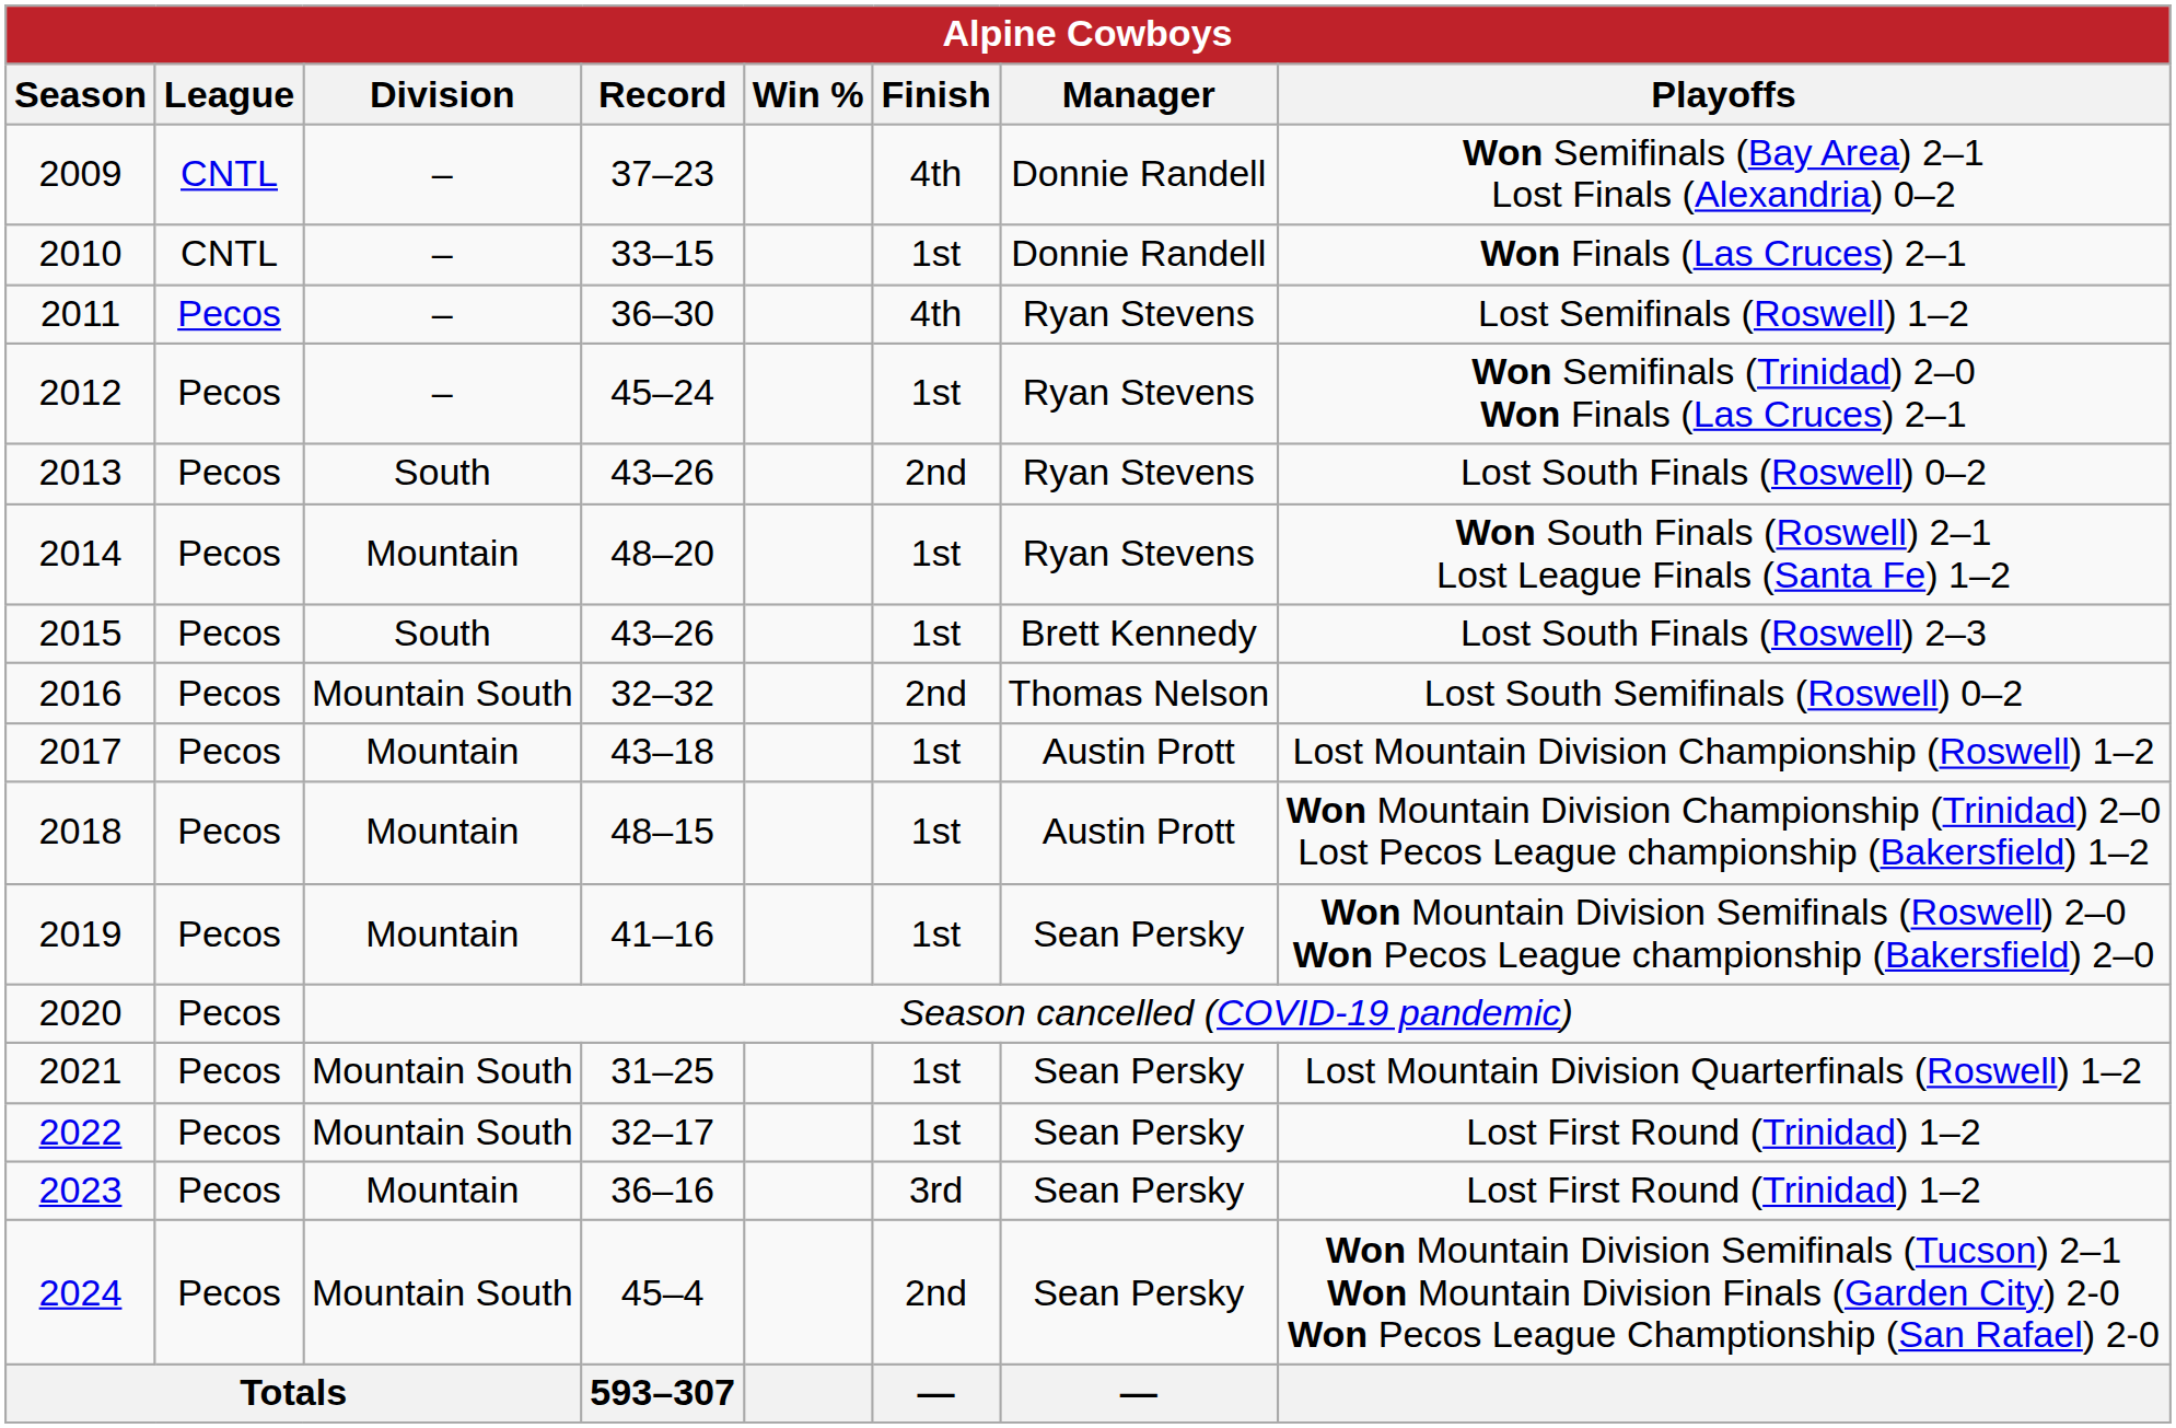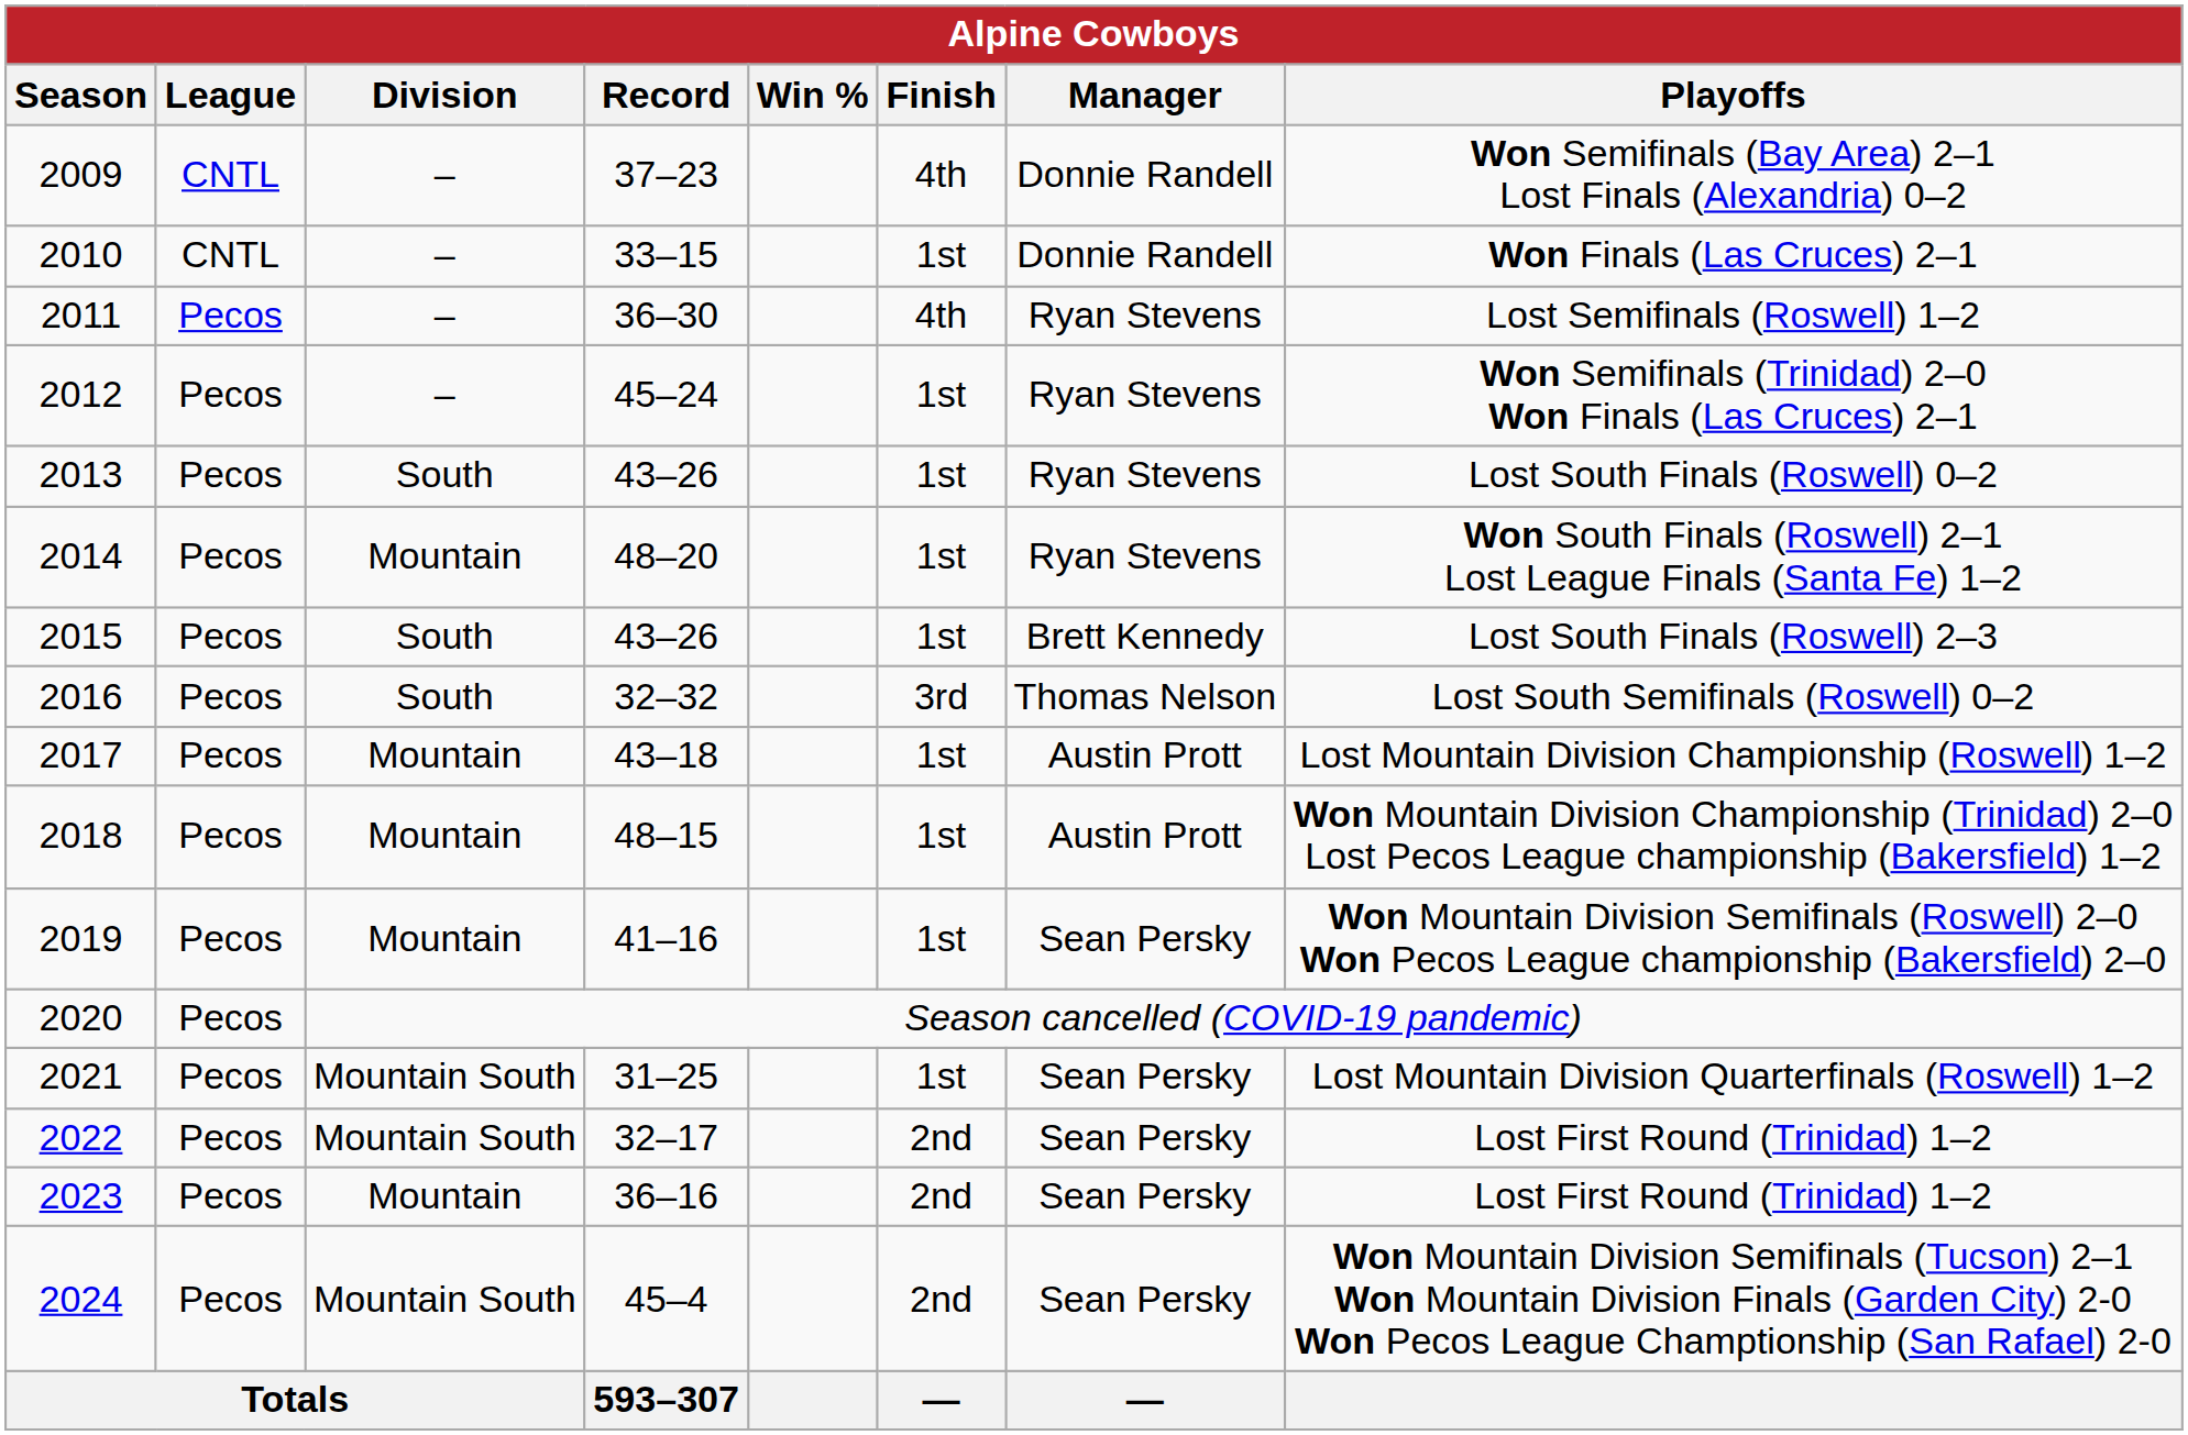 <table class="wikitable">
 <tr>
 <th colspan="8" style="background:#bf222a;color: white">Alpine Cowboys</th>
 </tr>
 <tr>
 <th>Season</th>
 <th>League</th>
 <th>Division</th>
 <th>Record</th>
 <th>Win %</th>
 <th>Finish</th>
 <th>Manager</th>
 <th>Playoffs</th>
 </tr>
 <tr align="center">
 <td>2009</td>
 <td><a href='#'>CNTL</a></td>
 <td>–</td>
 <td>37–23</td>
 <td></td>
 <td>4th</td>
 <td>Donnie Randell</td>
 <td><strong>Won</strong> Semifinals (<a href='#'>Bay Area</a>) 2–1 <br> Lost Finals (<a href='#'>Alexandria</a>) 0–2</td>
 </tr>
 <tr align="center">
 <td>2010</td>
 <td>CNTL</td>
 <td>–</td>
 <td>33–15</td>
 <td></td>
 <td>1st</td>
 <td>Donnie Randell</td>
 <td><strong>Won</strong> Finals (<a href='#'>Las Cruces</a>) 2–1</td>
 </tr>
 <tr align="center">
 <td>2011</td>
 <td><a href='#'>Pecos</a></td>
 <td>–</td>
 <td>36–30</td>
 <td></td>
 <td>4th</td>
 <td>Ryan Stevens</td>
 <td>Lost Semifinals (<a href='#'>Roswell</a>) 1–2</td>
 </tr>
 <tr align="center">
 <td>2012</td>
 <td>Pecos</td>
 <td>–</td>
 <td>45–24</td>
 <td></td>
 <td>1st</td>
 <td>Ryan Stevens</td>
 <td><strong>Won</strong> Semifinals (<a href='#'>Trinidad</a>) 2–0 <br> <strong>Won</strong> Finals (<a href='#'>Las Cruces</a>) 2–1</td>
 </tr>
 <tr align="center">
 <td>2013</td>
 <td>Pecos</td>
 <td>South</td>
 <td>43–26</td>
 <td></td>
-<td>2nd</td>
+<td>1st</td>
 <td>Ryan Stevens</td>
 <td>Lost South Finals (<a href='#'>Roswell</a>) 0–2</td>
 </tr>
 <tr align="center">
 <td>2014</td>
 <td>Pecos</td>
 <td>Mountain</td>
 <td>48–20</td>
 <td></td>
 <td>1st</td>
 <td>Ryan Stevens</td>
 <td><strong>Won</strong> South Finals (<a href='#'>Roswell</a>) 2–1 <br> Lost League Finals (<a href='#'>Santa Fe</a>) 1–2</td>
 </tr>
 <tr align="center">
 <td>2015</td>
 <td>Pecos</td>
 <td>South</td>
 <td>43–26</td>
 <td></td>
 <td>1st</td>
 <td>Brett Kennedy</td>
 <td>Lost South Finals (<a href='#'>Roswell</a>) 2–3</td>
 </tr>
 <tr align="center">
 <td>2016</td>
 <td>Pecos</td>
-<td>Mountain South</td>
+<td>South</td>
 <td>32–32</td>
 <td></td>
-<td>2nd</td>
+<td>3rd</td>
 <td>Thomas Nelson</td>
 <td>Lost South Semifinals (<a href='#'>Roswell</a>) 0–2</td>
 </tr>
 <tr align="center">
 <td>2017</td>
 <td>Pecos</td>
 <td>Mountain</td>
 <td>43–18</td>
 <td></td>
 <td>1st</td>
 <td>Austin Prott</td>
 <td>Lost Mountain Division Championship (<a href='#'>Roswell</a>) 1–2</td>
 </tr>
 <tr align="center">
 <td>2018</td>
 <td>Pecos</td>
 <td>Mountain</td>
 <td>48–15</td>
 <td></td>
 <td>1st</td>
 <td>Austin Prott</td>
 <td><strong>Won</strong> Mountain Division Championship (<a href='#'>Trinidad</a>) 2–0 <br> Lost Pecos League championship (<a href='#'>Bakersfield</a>) 1–2</td>
 </tr>
 <tr align="center">
 <td>2019</td>
 <td>Pecos</td>
 <td>Mountain</td>
 <td>41–16</td>
 <td></td>
 <td>1st</td>
 <td>Sean Persky</td>
 <td><strong>Won</strong> Mountain Division Semifinals (<a href='#'>Roswell</a>) 2–0 <br> <strong>Won</strong> Pecos League championship (<a href='#'>Bakersfield</a>) 2–0</td>
 </tr>
 <tr align="center">
 <td>2020</td>
 <td>Pecos</td>
 <td colspan="6"><em>Season cancelled (<a href='#'>COVID-19 pandemic</a>)</em></td>
 </tr>
 <tr align="center">
 <td>2021</td>
 <td>Pecos</td>
 <td>Mountain South</td>
 <td>31–25</td>
 <td></td>
 <td>1st</td>
 <td>Sean Persky</td>
 <td>Lost Mountain Division Quarterfinals (<a href='#'>Roswell</a>) 1–2</td>
 </tr>
 <tr align="center">
 <td><a href='#'>2022</a></td>
 <td>Pecos</td>
 <td>Mountain South</td>
 <td>32–17</td>
 <td></td>
-<td>1st</td>
+<td>2nd</td>
 <td>Sean Persky</td>
 <td>Lost First Round (<a href='#'>Trinidad</a>) 1–2</td>
 </tr>
 <tr align="center">
 <td><a href='#'>2023</a></td>
 <td>Pecos</td>
 <td>Mountain</td>
 <td>36–16</td>
 <td></td>
-<td>3rd</td>
+<td>2nd</td>
 <td>Sean Persky</td>
 <td>Lost First Round (<a href='#'>Trinidad</a>) 1–2</td>
 </tr>
 <tr align="center">
 <td><a href='#'>2024</a></td>
 <td>Pecos</td>
 <td>Mountain South</td>
 <td>45–4</td>
 <td></td>
 <td>2nd</td>
 <td>Sean Persky</td>
 <td><strong>Won</strong> Mountain Division Semifinals (<a href='#'>Tucson</a>) 2–1 <br> <strong>Won</strong> Mountain Division Finals (<a href='#'>Garden City</a>) 2-0<br><strong>Won</strong> Pecos League Champtionship (<a href='#'>San Rafael</a>) 2-0</td>
 </tr>
 <tr align="center">
 <th colspan="3">Totals</th>
 <th>593–307</th>
 <th></th>
 <th>—</th>
 <th>—</th>
 <th></th>
 </tr>
 <tr>
 </tr>
 </table>
